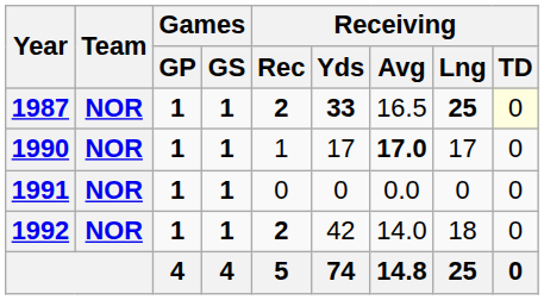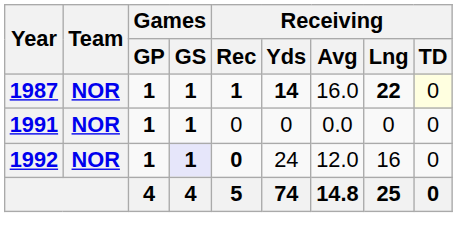 <table class="wikitable" style="text-align:center">
 <tr>
 <th rowspan="2">Year</th>
 <th rowspan="2">Team</th>
 <th colspan="2">Games</th>
 <th colspan="5">Receiving</th>
 </tr>
 <tr>
 <th>GP</th>
 <th>GS</th>
 <th>Rec</th>
 <th>Yds</th>
 <th>Avg</th>
 <th>Lng</th>
 <th>TD</th>
 </tr>
 <tr>
 <th><a href='#'>1987</a></th>
 <th><a href='#'>NOR</a></th>
 <td><strong>1</strong></td>
 <td><strong>1</strong></td>
-<td><strong>2</strong></td>
-<td><strong>33</strong></td>
-<td>16.5</td>
-<td><strong>25</strong></td>
+<td><strong>1</strong></td>
+<td><strong>14</strong></td>
+<td>16.0</td>
+<td><strong>22</strong></td>
 <td style="background: lightyellow;">0</td>
-</tr>
-<tr>
-<th><a href='#'>1990</a></th>
-<th><a href='#'>NOR</a></th>
-<td><strong>1</strong></td>
-<td><strong>1</strong></td>
-<td>1</td>
-<td>17</td>
-<td><strong>17.0</strong></td>
-<td>17</td>
-<td>0</td>
 </tr>
 <tr>
 <th><a href='#'>1991</a></th>
 <th><a href='#'>NOR</a></th>
 <td><strong>1</strong></td>
 <td><strong>1</strong></td>
 <td>0</td>
 <td>0</td>
 <td>0.0</td>
 <td>0</td>
 <td>0</td>
 </tr>
 <tr>
 <th><a href='#'>1992</a></th>
 <th><a href='#'>NOR</a></th>
 <td><strong>1</strong></td>
-<td><strong>1</strong></td>
-<td><strong>2</strong></td>
-<td>42</td>
-<td>14.0</td>
-<td>18</td>
+<td style="background: lavender;"><strong>1</strong></td>
+<td><strong>0</strong></td>
+<td>24</td>
+<td>12.0</td>
+<td>16</td>
 <td>0</td>
 </tr>
 <tr>
 <th colspan="2"></th>
 <th>4</th>
 <th>4</th>
 <th>5</th>
 <th>74</th>
 <th>14.8</th>
 <th>25</th>
 <th>0</th>
 </tr>
 </table>
